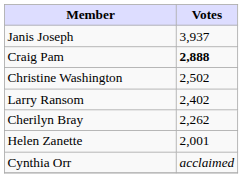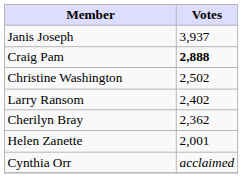 <table class="wikitable">
 <tr>
 <th style="background:#ddf;" width="200px">Member</th>
 <th style="background:#ddf;" width="50px">Votes</th>
 </tr>
 <tr>
 <td>Janis Joseph</td>
 <td>3,937</td>
 </tr>
 <tr>
 <td>Craig Pam</td>
 <td><strong>2,888</strong></td>
 </tr>
 <tr>
 <td>Christine Washington</td>
 <td>2,502</td>
 </tr>
 <tr>
 <td>Larry Ransom</td>
 <td>2,402</td>
 </tr>
 <tr>
 <td>Cherilyn Bray</td>
-<td>2,262</td>
+<td>2,362</td>
 </tr>
 <tr>
 <td>Helen Zanette</td>
 <td>2,001</td>
 </tr>
 <tr>
 <td>Cynthia Orr</td>
 <td><em>acclaimed</em></td>
 </tr>
 <tr>
 </tr>
 </table>
